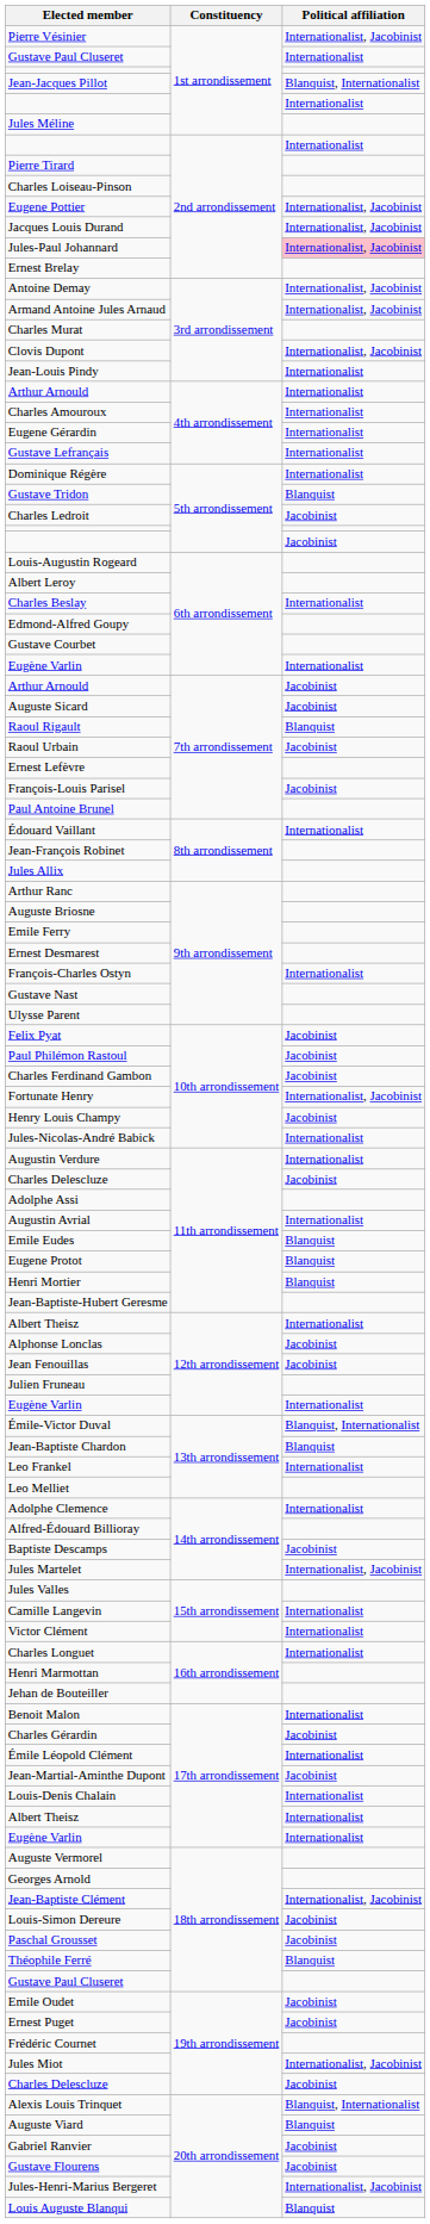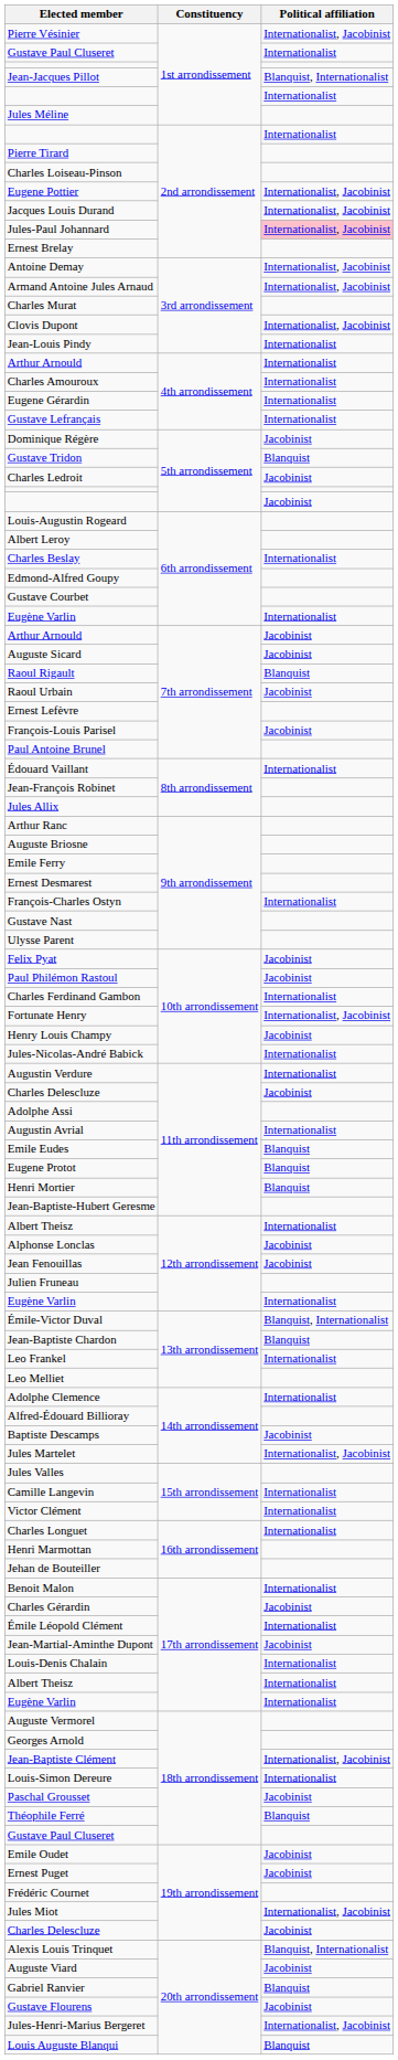 <table class="wikitable sortable">
 <tr>
 <th>Elected member</th>
 <th><strong>Constituency</strong></th>
 <th><strong>Political affiliation</strong></th>
 </tr>
 <tr>
 <td><a href='#'>Pierre Vésinier</a></td>
 <td rowspan="6"><abbr><a href='#'>1st arrondissement</a></abbr></td>
 <td><a href='#'>Internationalist</a>, <a href='#'>Jacobinist</a></td>
 </tr>
 <tr>
 <td><a href='#'>Gustave Paul Cluseret</a></td>
 <td><a href='#'>Internationalist</a></td>
 </tr>
 <tr>
 <td></td>
 <td></td>
 </tr>
 <tr>
 <td><a href='#'>Jean-Jacques Pillot</a></td>
 <td><a href='#'>Blanquist</a>, <a href='#'>Internationalist</a></td>
 </tr>
 <tr>
 <td></td>
 <td><a href='#'>Internationalist</a></td>
 </tr>
 <tr>
 <td><a href='#'>Jules Méline</a></td>
 <td></td>
 </tr>
 <tr>
 <td></td>
 <td rowspan="7"><a href='#'>2nd arrondissement</a></td>
 <td><a href='#'>Internationalist</a></td>
 </tr>
 <tr>
 <td><a href='#'>Pierre Tirard</a></td>
 <td></td>
 </tr>
 <tr>
 <td>Charles Loiseau-Pinson</td>
 <td></td>
 </tr>
 <tr>
 <td><a href='#'>Eugene Pottier</a></td>
 <td><a href='#'>Internationalist</a>, <a href='#'>Jacobinist</a></td>
 </tr>
 <tr>
 <td>Jacques Louis Durand</td>
 <td><a href='#'>Internationalist</a>, <a href='#'>Jacobinist</a></td>
 </tr>
 <tr>
 <td>Jules-Paul Johannard</td>
 <td style="background: pink;"><a href='#'>Internationalist</a>, <a href='#'>Jacobinist</a></td>
 </tr>
 <tr>
 <td>Ernest Brelay</td>
 <td></td>
 </tr>
 <tr>
 <td>Antoine Demay</td>
 <td rowspan="5"><a href='#'>3rd arrondissement</a></td>
 <td><a href='#'>Internationalist</a>, <a href='#'>Jacobinist</a></td>
 </tr>
 <tr>
 <td>Armand Antoine Jules Arnaud</td>
 <td><a href='#'>Internationalist</a>, <a href='#'>Jacobinist</a></td>
 </tr>
 <tr>
 <td>Charles Murat</td>
 <td></td>
 </tr>
 <tr>
 <td>Clovis Dupont</td>
 <td><a href='#'>Internationalist</a>, <a href='#'>Jacobinist</a></td>
 </tr>
 <tr>
 <td>Jean-Louis Pindy</td>
 <td><a href='#'>Internationalist</a></td>
 </tr>
 <tr>
 <td><a href='#'>Arthur Arnould</a></td>
 <td rowspan="4"><a href='#'>4th arrondissement</a></td>
 <td><a href='#'>Internationalist</a></td>
 </tr>
 <tr>
 <td>Charles Amouroux</td>
 <td><a href='#'>Internationalist</a></td>
 </tr>
 <tr>
 <td>Eugene Gérardin</td>
 <td><a href='#'>Internationalist</a></td>
 </tr>
 <tr>
 <td><a href='#'>Gustave Lefrançais</a></td>
 <td><a href='#'>Internationalist</a></td>
 </tr>
 <tr>
 <td>Dominique Régère</td>
 <td rowspan="5"><a href='#'>5th arrondissement</a></td>
-<td><a href='#'>Internationalist</a></td>
+<td><a href='#'>Jacobinist</a></td>
 </tr>
 <tr>
 <td><a href='#'>Gustave Tridon</a></td>
 <td><a href='#'>Blanquist</a></td>
 </tr>
 <tr>
 <td>Charles Ledroit</td>
 <td><a href='#'>Jacobinist</a></td>
 </tr>
 <tr>
 <td></td>
 <td></td>
 </tr>
 <tr>
 <td></td>
 <td><a href='#'>Jacobinist</a></td>
 </tr>
 <tr>
 <td>Louis-Augustin Rogeard</td>
 <td rowspan="6"><a href='#'>6th arrondissement</a></td>
 <td></td>
 </tr>
 <tr>
 <td>Albert Leroy</td>
 <td></td>
 </tr>
 <tr>
 <td><a href='#'>Charles Beslay</a></td>
 <td><a href='#'>Internationalist</a></td>
 </tr>
 <tr>
 <td>Edmond-Alfred Goupy</td>
 <td></td>
 </tr>
 <tr>
 <td>Gustave Courbet</td>
 <td></td>
 </tr>
 <tr>
 <td><a href='#'>Eugène Varlin</a></td>
 <td><a href='#'>Internationalist</a></td>
 </tr>
 <tr>
 <td><a href='#'>Arthur Arnould</a></td>
 <td rowspan="7"><a href='#'>7th arrondissement</a></td>
 <td><a href='#'>Jacobinist</a></td>
 </tr>
 <tr>
 <td>Auguste Sicard</td>
 <td><a href='#'>Jacobinist</a></td>
 </tr>
 <tr>
 <td><a href='#'>Raoul Rigault</a></td>
 <td><a href='#'>Blanquist</a></td>
 </tr>
 <tr>
 <td>Raoul Urbain</td>
 <td><a href='#'>Jacobinist</a></td>
 </tr>
 <tr>
 <td>Ernest Lefèvre</td>
 <td></td>
 </tr>
 <tr>
 <td>François-Louis Parisel</td>
 <td><a href='#'>Jacobinist</a></td>
 </tr>
 <tr>
 <td><a href='#'>Paul Antoine Brunel</a></td>
 <td></td>
 </tr>
 <tr>
 <td>Édouard Vaillant</td>
 <td rowspan="3"><a href='#'>8th arrondissement</a></td>
 <td><a href='#'>Internationalist</a></td>
 </tr>
 <tr>
 <td>Jean-François Robinet</td>
 <td></td>
 </tr>
 <tr>
 <td><a href='#'>Jules Allix</a></td>
 <td></td>
 </tr>
 <tr>
 <td>Arthur Ranc</td>
 <td rowspan="7"><a href='#'>9th arrondissement</a></td>
 <td></td>
 </tr>
 <tr>
 <td>Auguste Briosne</td>
 <td></td>
 </tr>
 <tr>
 <td>Emile Ferry</td>
 <td></td>
 </tr>
 <tr>
 <td>Ernest Desmarest</td>
 <td></td>
 </tr>
 <tr>
 <td>François-Charles Ostyn</td>
 <td><a href='#'>Internationalist</a></td>
 </tr>
 <tr>
 <td>Gustave Nast</td>
 <td></td>
 </tr>
 <tr>
 <td>Ulysse Parent</td>
 <td></td>
 </tr>
 <tr>
 <td><a href='#'>Felix Pyat</a></td>
 <td rowspan="6"><abbr><a href='#'>10th arrondissement</a></abbr></td>
 <td><a href='#'>Jacobinist</a></td>
 </tr>
 <tr>
 <td><a href='#'>Paul Philémon Rastoul</a></td>
 <td><a href='#'>Jacobinist</a></td>
 </tr>
 <tr>
 <td>Charles Ferdinand Gambon</td>
-<td><a href='#'>Jacobinist</a></td>
+<td><a href='#'>Internationalist</a></td>
 </tr>
 <tr>
 <td>Fortunate Henry</td>
 <td><a href='#'>Internationalist</a>, <a href='#'>Jacobinist</a></td>
 </tr>
 <tr>
 <td>Henry Louis Champy</td>
 <td><a href='#'>Jacobinist</a></td>
 </tr>
 <tr>
 <td>Jules-Nicolas-André Babick</td>
 <td><a href='#'>Internationalist</a></td>
 </tr>
 <tr>
 <td>Augustin Verdure</td>
 <td rowspan="8"><a href='#'>11th arrondissement</a></td>
 <td><a href='#'>Internationalist</a></td>
 </tr>
 <tr>
 <td>Charles Delescluze</td>
 <td><a href='#'>Jacobinist</a></td>
 </tr>
 <tr>
 <td>Adolphe Assi</td>
 <td></td>
 </tr>
 <tr>
 <td>Augustin Avrial</td>
 <td><a href='#'>Internationalist</a></td>
 </tr>
 <tr>
 <td>Emile Eudes</td>
 <td><a href='#'>Blanquist</a></td>
 </tr>
 <tr>
 <td>Eugene Protot</td>
 <td><a href='#'>Blanquist</a></td>
 </tr>
 <tr>
 <td>Henri Mortier</td>
 <td><a href='#'>Blanquist</a></td>
 </tr>
 <tr>
 <td>Jean-Baptiste-Hubert Geresme</td>
 <td></td>
 </tr>
 <tr>
 <td>Albert Theisz</td>
 <td rowspan="5"><a href='#'>12th arrondissement</a></td>
 <td><a href='#'>Internationalist</a></td>
 </tr>
 <tr>
 <td>Alphonse Lonclas</td>
 <td><a href='#'>Jacobinist</a></td>
 </tr>
 <tr>
 <td>Jean Fenouillas</td>
 <td><a href='#'>Jacobinist</a></td>
 </tr>
 <tr>
 <td>Julien Fruneau</td>
 <td></td>
 </tr>
 <tr>
 <td><a href='#'>Eugène Varlin</a></td>
 <td><a href='#'>Internationalist</a></td>
 </tr>
 <tr>
 <td>Émile-Victor Duval</td>
 <td rowspan="4"><a href='#'>13th arrondissement</a></td>
 <td><a href='#'>Blanquist</a>, <a href='#'>Internationalist</a></td>
 </tr>
 <tr>
 <td>Jean-Baptiste Chardon</td>
 <td><a href='#'>Blanquist</a></td>
 </tr>
 <tr>
 <td>Leo Frankel</td>
 <td><a href='#'>Internationalist</a></td>
 </tr>
 <tr>
 <td>Leo Melliet</td>
 <td></td>
 </tr>
 <tr>
 <td>Adolphe Clemence</td>
 <td rowspan="4"><a href='#'>14th arrondissement</a></td>
 <td><a href='#'>Internationalist</a></td>
 </tr>
 <tr>
 <td>Alfred-Édouard Billioray</td>
 <td></td>
 </tr>
 <tr>
 <td>Baptiste Descamps</td>
 <td><a href='#'>Jacobinist</a></td>
 </tr>
 <tr>
 <td>Jules Martelet</td>
 <td><a href='#'>Internationalist</a>, <a href='#'>Jacobinist</a></td>
 </tr>
 <tr>
 <td>Jules Valles</td>
 <td rowspan="3"><a href='#'>15th arrondissement</a></td>
 <td></td>
 </tr>
 <tr>
 <td>Camille Langevin</td>
 <td><a href='#'>Internationalist</a></td>
 </tr>
 <tr>
 <td>Victor Clément</td>
 <td><a href='#'>Internationalist</a></td>
 </tr>
 <tr>
 <td>Charles Longuet</td>
 <td rowspan="3"><a href='#'>16th arrondissement</a></td>
 <td><a href='#'>Internationalist</a></td>
 </tr>
 <tr>
 <td>Henri Marmottan</td>
 <td></td>
 </tr>
 <tr>
 <td>Jehan de Bouteiller</td>
 <td></td>
 </tr>
 <tr>
 <td>Benoit Malon</td>
 <td rowspan="7"><a href='#'>17th arrondissement</a></td>
 <td><a href='#'>Internationalist</a></td>
 </tr>
 <tr>
 <td>Charles Gérardin</td>
 <td><a href='#'>Jacobinist</a></td>
 </tr>
 <tr>
 <td>Émile Léopold Clément</td>
 <td><a href='#'>Internationalist</a></td>
 </tr>
 <tr>
 <td>Jean-Martial-Aminthe Dupont</td>
 <td><a href='#'>Jacobinist</a></td>
 </tr>
 <tr>
 <td>Louis-Denis Chalain</td>
 <td><a href='#'>Internationalist</a></td>
 </tr>
 <tr>
 <td>Albert Theisz</td>
 <td><a href='#'>Internationalist</a></td>
 </tr>
 <tr>
 <td><a href='#'>Eugène Varlin</a></td>
 <td><a href='#'>Internationalist</a></td>
 </tr>
 <tr>
 <td>Auguste Vermorel</td>
 <td rowspan="7"><a href='#'>18th arrondissement</a></td>
 <td></td>
 </tr>
 <tr>
 <td>Georges Arnold</td>
 <td></td>
 </tr>
 <tr>
 <td><a href='#'>Jean-Baptiste Clément</a></td>
 <td><a href='#'>Internationalist</a>, <a href='#'>Jacobinist</a></td>
 </tr>
 <tr>
 <td>Louis-Simon Dereure</td>
-<td><a href='#'>Jacobinist</a></td>
+<td><a href='#'>Internationalist</a></td>
 </tr>
 <tr>
 <td><a href='#'>Paschal Grousset</a></td>
 <td><a href='#'>Jacobinist</a></td>
 </tr>
 <tr>
 <td><a href='#'>Théophile Ferré</a></td>
 <td><a href='#'>Blanquist</a></td>
 </tr>
 <tr>
 <td><a href='#'>Gustave Paul Cluseret</a></td>
 <td></td>
 </tr>
 <tr>
 <td>Emile Oudet</td>
 <td rowspan="5"><a href='#'>19th arrondissement</a></td>
 <td><a href='#'>Jacobinist</a></td>
 </tr>
 <tr>
 <td>Ernest Puget</td>
 <td><a href='#'>Jacobinist</a></td>
 </tr>
 <tr>
 <td>Frédéric Cournet</td>
 <td></td>
 </tr>
 <tr>
 <td>Jules Miot</td>
 <td><a href='#'>Internationalist</a>, <a href='#'>Jacobinist</a></td>
 </tr>
 <tr>
 <td><a href='#'>Charles Delescluze</a></td>
 <td><a href='#'>Jacobinist</a></td>
 </tr>
 <tr>
 <td>Alexis Louis Trinquet</td>
 <td rowspan="6"><abbr><a href='#'>20th arrondissement</a></abbr></td>
 <td><a href='#'>Blanquist</a>, <a href='#'>Internationalist</a></td>
 </tr>
 <tr>
 <td>Auguste Viard</td>
-<td><a href='#'>Blanquist</a></td>
+<td><a href='#'>Jacobinist</a></td>
 </tr>
 <tr>
 <td>Gabriel Ranvier</td>
-<td><a href='#'>Jacobinist</a></td>
+<td><a href='#'>Blanquist</a></td>
 </tr>
 <tr>
 <td><a href='#'>Gustave Flourens</a></td>
 <td><a href='#'>Jacobinist</a></td>
 </tr>
 <tr>
 <td>Jules-Henri-Marius Bergeret</td>
 <td><a href='#'>Internationalist</a>, <a href='#'>Jacobinist</a></td>
 </tr>
 <tr>
 <td><a href='#'>Louis Auguste Blanqui</a></td>
 <td><a href='#'>Blanquist</a></td>
 </tr>
 </table>
